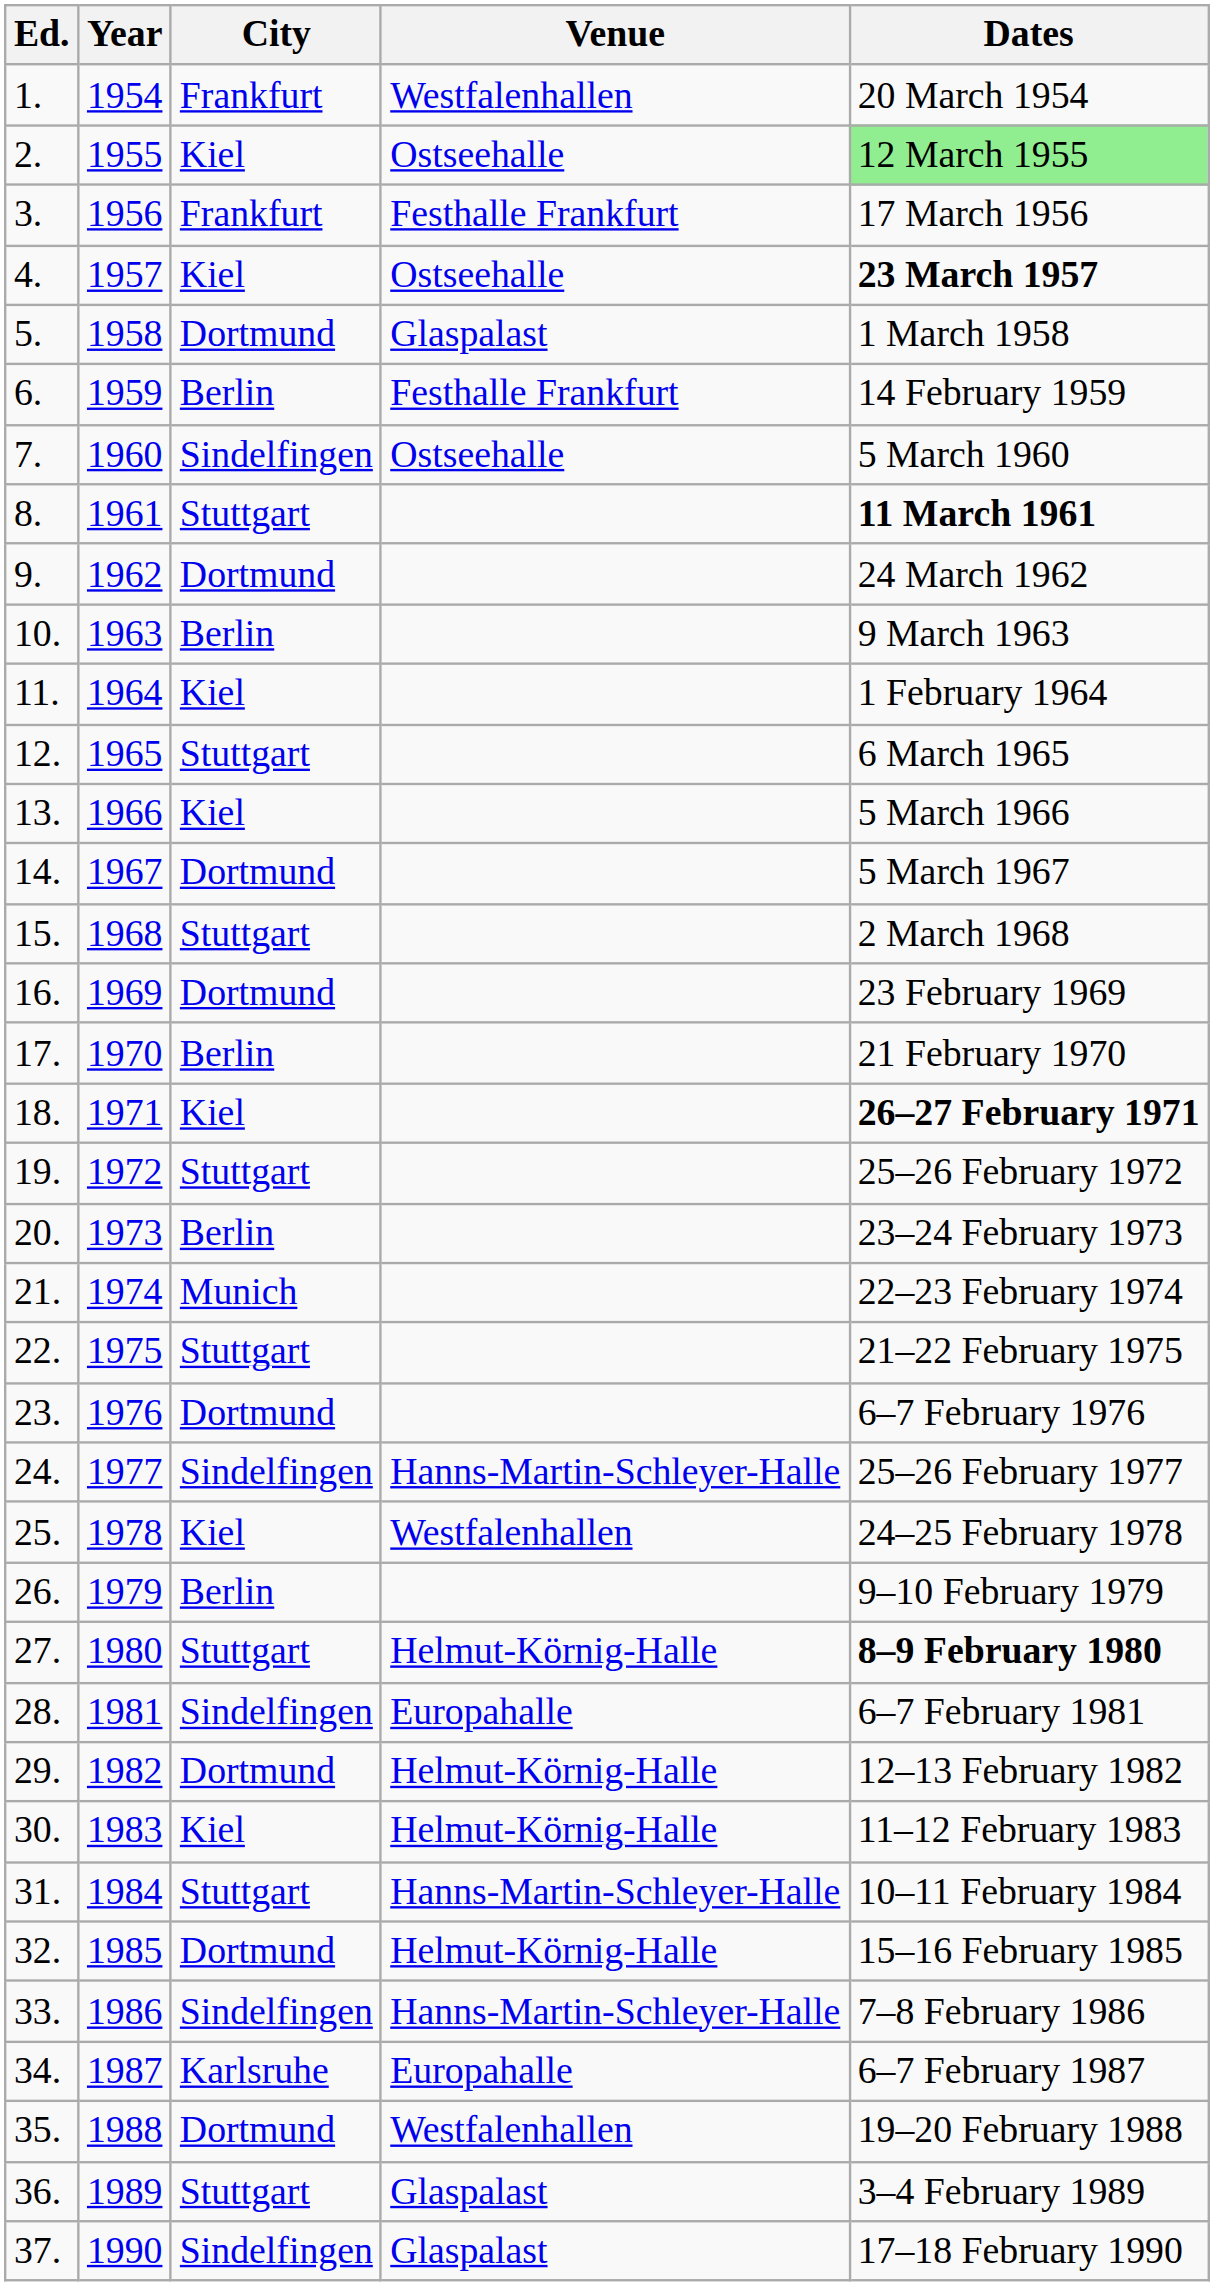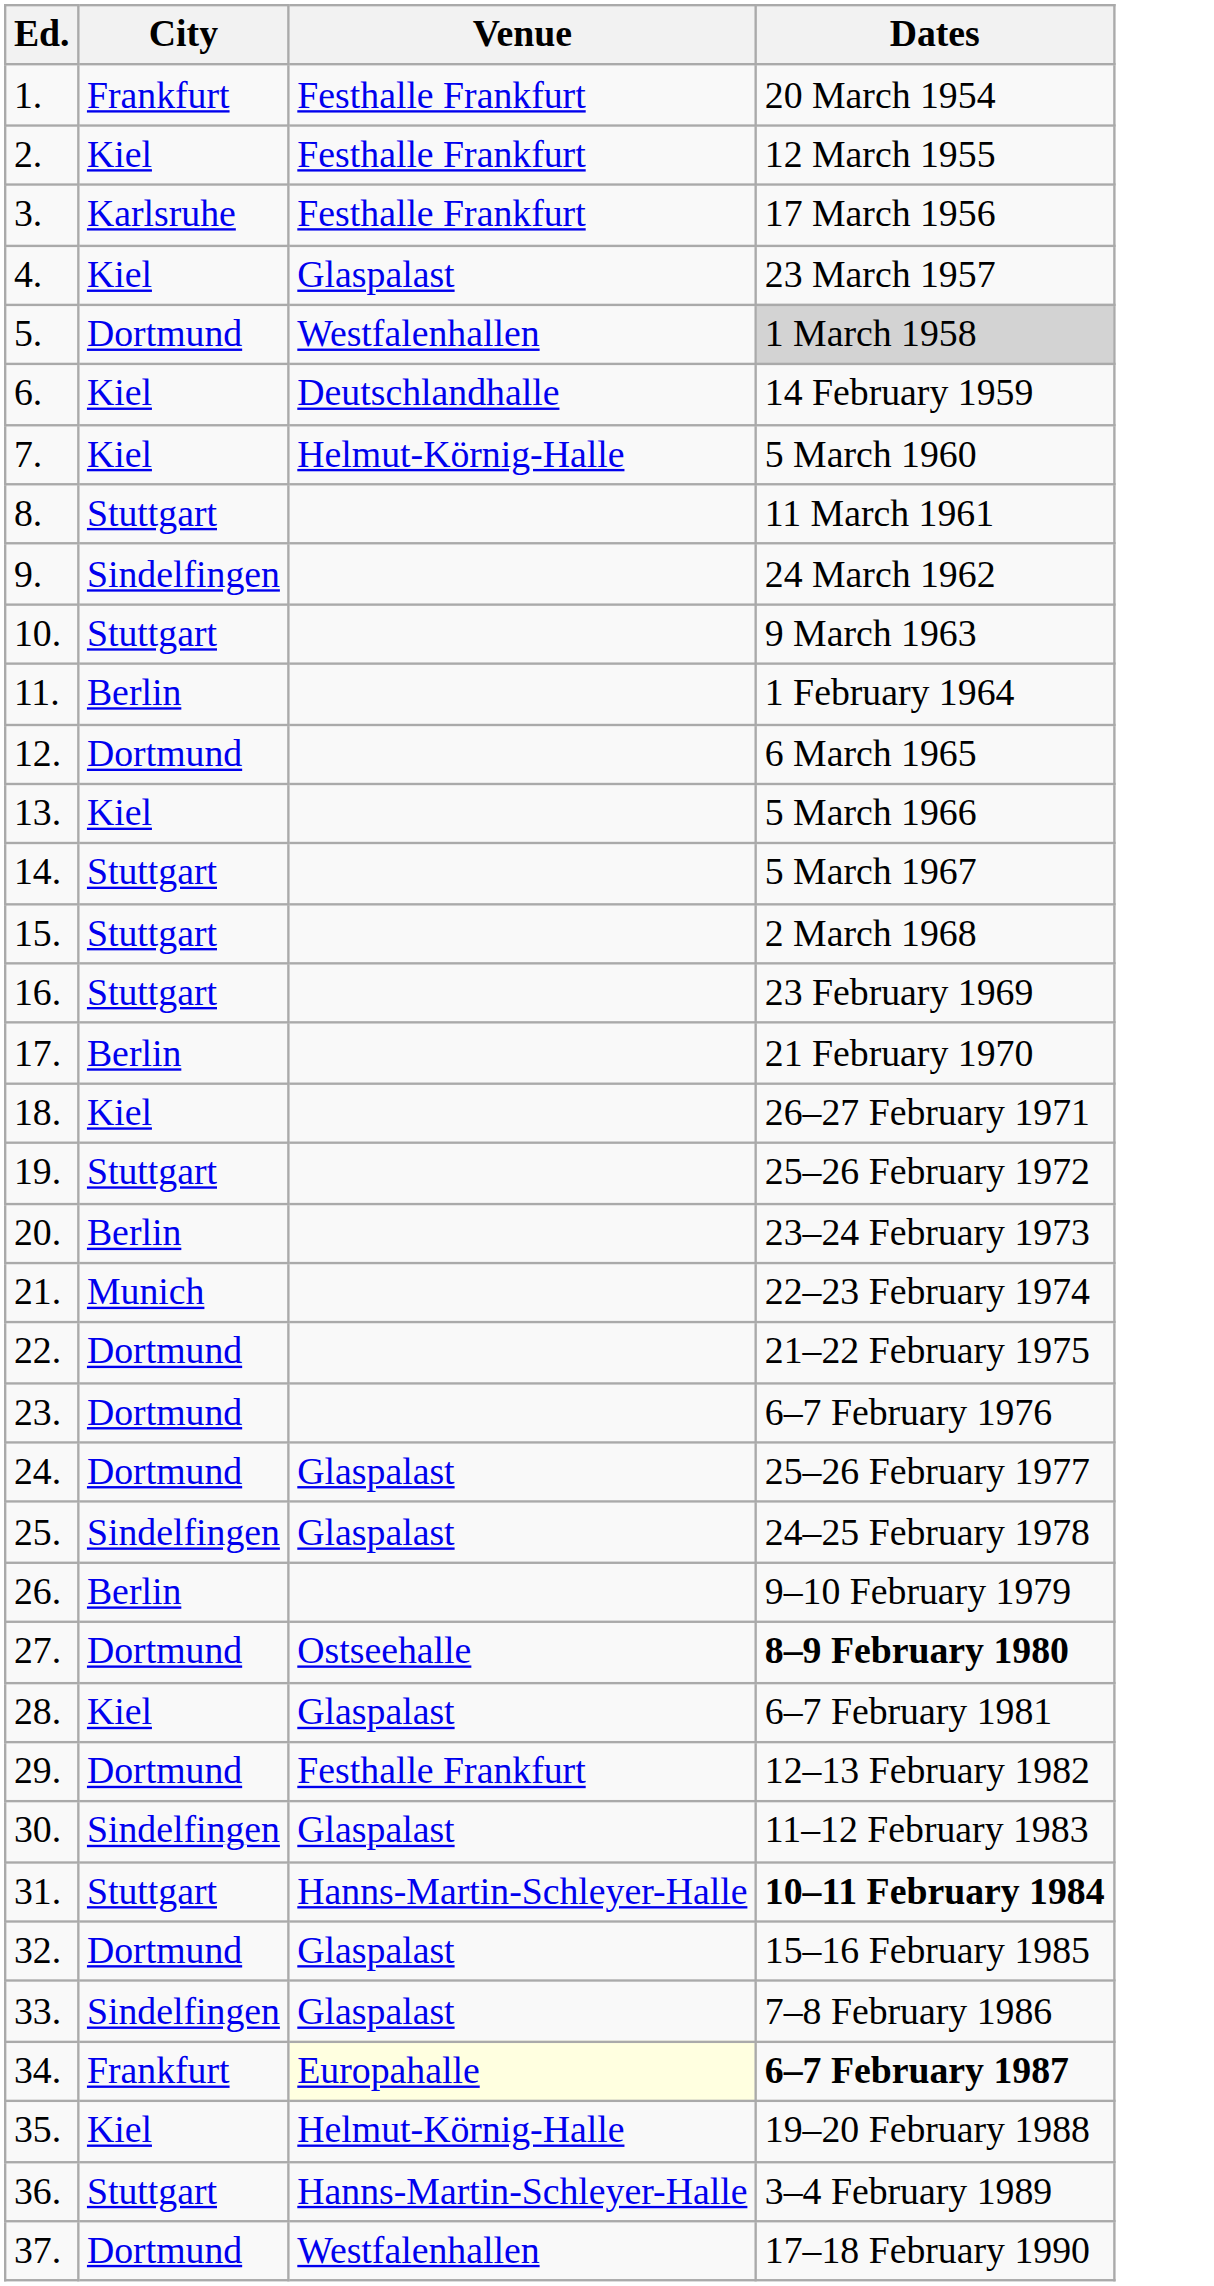 <table class="wikitable">
 <tr>
 <th>Ed.</th>
-<th>Year</th>
 <th>City</th>
 <th>Venue</th>
 <th>Dates</th>
 </tr>
 <tr>
 <td>1.</td>
-<td><a href='#'>1954</a></td>
 <td><a href='#'>Frankfurt</a></td>
-<td><a href='#'>Westfalenhallen</a></td>
+<td><a href='#'>Festhalle Frankfurt</a></td>
 <td>20 March 1954</td>
 </tr>
 <tr>
 <td>2.</td>
-<td><a href='#'>1955</a></td>
 <td><a href='#'>Kiel</a></td>
-<td><a href='#'>Ostseehalle</a></td>
-<td style="background: lightgreen;">12 March 1955</td>
+<td><a href='#'>Festhalle Frankfurt</a></td>
+<td>12 March 1955</td>
 </tr>
 <tr>
 <td>3.</td>
-<td><a href='#'>1956</a></td>
-<td><a href='#'>Frankfurt</a></td>
+<td><a href='#'>Karlsruhe</a></td>
 <td><a href='#'>Festhalle Frankfurt</a></td>
 <td>17 March 1956</td>
 </tr>
 <tr>
 <td>4.</td>
-<td><a href='#'>1957</a></td>
 <td><a href='#'>Kiel</a></td>
-<td><a href='#'>Ostseehalle</a></td>
-<td><strong>23 March 1957</strong></td>
+<td><a href='#'>Glaspalast</a></td>
+<td>23 March 1957</td>
 </tr>
 <tr>
 <td>5.</td>
-<td><a href='#'>1958</a></td>
 <td><a href='#'>Dortmund</a></td>
-<td><a href='#'>Glaspalast</a></td>
-<td>1 March 1958</td>
+<td><a href='#'>Westfalenhallen</a></td>
+<td style="background: lightgrey;">1 March 1958</td>
 </tr>
 <tr>
 <td>6.</td>
-<td><a href='#'>1959</a></td>
-<td><a href='#'>Berlin</a></td>
-<td><a href='#'>Festhalle Frankfurt</a></td>
+<td><a href='#'>Kiel</a></td>
+<td><a href='#'>Deutschlandhalle</a></td>
 <td>14 February 1959</td>
 </tr>
 <tr>
 <td>7.</td>
-<td><a href='#'>1960</a></td>
-<td><a href='#'>Sindelfingen</a></td>
-<td><a href='#'>Ostseehalle</a></td>
+<td><a href='#'>Kiel</a></td>
+<td><a href='#'>Helmut-Körnig-Halle</a></td>
 <td>5 March 1960</td>
 </tr>
 <tr>
 <td>8.</td>
-<td><a href='#'>1961</a></td>
 <td><a href='#'>Stuttgart</a></td>
 <td></td>
-<td><strong>11 March 1961</strong></td>
+<td>11 March 1961</td>
 </tr>
 <tr>
 <td>9.</td>
-<td><a href='#'>1962</a></td>
-<td><a href='#'>Dortmund</a></td>
+<td><a href='#'>Sindelfingen</a></td>
 <td></td>
 <td>24 March 1962</td>
 </tr>
 <tr>
 <td>10.</td>
-<td><a href='#'>1963</a></td>
-<td><a href='#'>Berlin</a></td>
+<td><a href='#'>Stuttgart</a></td>
 <td></td>
 <td>9 March 1963</td>
 </tr>
 <tr>
 <td>11.</td>
-<td><a href='#'>1964</a></td>
-<td><a href='#'>Kiel</a></td>
+<td><a href='#'>Berlin</a></td>
 <td></td>
 <td>1 February 1964</td>
 </tr>
 <tr>
 <td>12.</td>
-<td><a href='#'>1965</a></td>
-<td><a href='#'>Stuttgart</a></td>
+<td><a href='#'>Dortmund</a></td>
 <td></td>
 <td>6 March 1965</td>
 </tr>
 <tr>
 <td>13.</td>
-<td><a href='#'>1966</a></td>
 <td><a href='#'>Kiel</a></td>
 <td></td>
 <td>5 March 1966</td>
 </tr>
 <tr>
 <td>14.</td>
-<td><a href='#'>1967</a></td>
-<td><a href='#'>Dortmund</a></td>
+<td><a href='#'>Stuttgart</a></td>
 <td></td>
 <td>5 March 1967</td>
 </tr>
 <tr>
 <td>15.</td>
-<td><a href='#'>1968</a></td>
 <td><a href='#'>Stuttgart</a></td>
 <td></td>
 <td>2 March 1968</td>
 </tr>
 <tr>
 <td>16.</td>
-<td><a href='#'>1969</a></td>
-<td><a href='#'>Dortmund</a></td>
+<td><a href='#'>Stuttgart</a></td>
 <td></td>
 <td>23 February 1969</td>
 </tr>
 <tr>
 <td>17.</td>
-<td><a href='#'>1970</a></td>
 <td><a href='#'>Berlin</a></td>
 <td></td>
 <td>21 February 1970</td>
 </tr>
 <tr>
 <td>18.</td>
-<td><a href='#'>1971</a></td>
 <td><a href='#'>Kiel</a></td>
 <td></td>
-<td><strong>26–27 February 1971</strong></td>
+<td>26–27 February 1971</td>
 </tr>
 <tr>
 <td>19.</td>
-<td><a href='#'>1972</a></td>
 <td><a href='#'>Stuttgart</a></td>
 <td></td>
 <td>25–26 February 1972</td>
 </tr>
 <tr>
 <td>20.</td>
-<td><a href='#'>1973</a></td>
 <td><a href='#'>Berlin</a></td>
 <td></td>
 <td>23–24 February 1973</td>
 </tr>
 <tr>
 <td>21.</td>
-<td><a href='#'>1974</a></td>
 <td><a href='#'>Munich</a></td>
 <td></td>
 <td>22–23 February 1974</td>
 </tr>
 <tr>
 <td>22.</td>
-<td><a href='#'>1975</a></td>
-<td><a href='#'>Stuttgart</a></td>
+<td><a href='#'>Dortmund</a></td>
 <td></td>
 <td>21–22 February 1975</td>
 </tr>
 <tr>
 <td>23.</td>
-<td><a href='#'>1976</a></td>
 <td><a href='#'>Dortmund</a></td>
 <td></td>
 <td>6–7 February 1976</td>
 </tr>
 <tr>
 <td>24.</td>
-<td><a href='#'>1977</a></td>
-<td><a href='#'>Sindelfingen</a></td>
-<td><a href='#'>Hanns-Martin-Schleyer-Halle</a></td>
+<td><a href='#'>Dortmund</a></td>
+<td><a href='#'>Glaspalast</a></td>
 <td>25–26 February 1977</td>
 </tr>
 <tr>
 <td>25.</td>
-<td><a href='#'>1978</a></td>
-<td><a href='#'>Kiel</a></td>
-<td><a href='#'>Westfalenhallen</a></td>
+<td><a href='#'>Sindelfingen</a></td>
+<td><a href='#'>Glaspalast</a></td>
 <td>24–25 February 1978</td>
 </tr>
 <tr>
 <td>26.</td>
-<td><a href='#'>1979</a></td>
 <td><a href='#'>Berlin</a></td>
 <td></td>
 <td>9–10 February 1979</td>
 </tr>
 <tr>
 <td>27.</td>
-<td><a href='#'>1980</a></td>
-<td><a href='#'>Stuttgart</a></td>
-<td><a href='#'>Helmut-Körnig-Halle</a></td>
+<td><a href='#'>Dortmund</a></td>
+<td><a href='#'>Ostseehalle</a></td>
 <td><strong>8–9 February 1980</strong></td>
 </tr>
 <tr>
 <td>28.</td>
-<td><a href='#'>1981</a></td>
-<td><a href='#'>Sindelfingen</a></td>
-<td><a href='#'>Europahalle</a></td>
+<td><a href='#'>Kiel</a></td>
+<td><a href='#'>Glaspalast</a></td>
 <td>6–7 February 1981</td>
 </tr>
 <tr>
 <td>29.</td>
-<td><a href='#'>1982</a></td>
 <td><a href='#'>Dortmund</a></td>
-<td><a href='#'>Helmut-Körnig-Halle</a></td>
+<td><a href='#'>Festhalle Frankfurt</a></td>
 <td>12–13 February 1982</td>
 </tr>
 <tr>
 <td>30.</td>
-<td><a href='#'>1983</a></td>
-<td><a href='#'>Kiel</a></td>
-<td><a href='#'>Helmut-Körnig-Halle</a></td>
+<td><a href='#'>Sindelfingen</a></td>
+<td><a href='#'>Glaspalast</a></td>
 <td>11–12 February 1983</td>
 </tr>
 <tr>
 <td>31.</td>
-<td><a href='#'>1984</a></td>
 <td><a href='#'>Stuttgart</a></td>
 <td><a href='#'>Hanns-Martin-Schleyer-Halle</a></td>
-<td>10–11 February 1984</td>
+<td><strong>10–11 February 1984</strong></td>
 </tr>
 <tr>
 <td>32.</td>
-<td><a href='#'>1985</a></td>
 <td><a href='#'>Dortmund</a></td>
-<td><a href='#'>Helmut-Körnig-Halle</a></td>
+<td><a href='#'>Glaspalast</a></td>
 <td>15–16 February 1985</td>
 </tr>
 <tr>
 <td>33.</td>
-<td><a href='#'>1986</a></td>
 <td><a href='#'>Sindelfingen</a></td>
-<td><a href='#'>Hanns-Martin-Schleyer-Halle</a></td>
+<td><a href='#'>Glaspalast</a></td>
 <td>7–8 February 1986</td>
 </tr>
 <tr>
 <td>34.</td>
-<td><a href='#'>1987</a></td>
-<td><a href='#'>Karlsruhe</a></td>
-<td><a href='#'>Europahalle</a></td>
-<td>6–7 February 1987</td>
+<td><a href='#'>Frankfurt</a></td>
+<td style="background: lightyellow;"><a href='#'>Europahalle</a></td>
+<td><strong>6–7 February 1987</strong></td>
 </tr>
 <tr>
 <td>35.</td>
-<td><a href='#'>1988</a></td>
-<td><a href='#'>Dortmund</a></td>
-<td><a href='#'>Westfalenhallen</a></td>
+<td><a href='#'>Kiel</a></td>
+<td><a href='#'>Helmut-Körnig-Halle</a></td>
 <td>19–20 February 1988</td>
 </tr>
 <tr>
 <td>36.</td>
-<td><a href='#'>1989</a></td>
 <td><a href='#'>Stuttgart</a></td>
-<td><a href='#'>Glaspalast</a></td>
+<td><a href='#'>Hanns-Martin-Schleyer-Halle</a></td>
 <td>3–4 February 1989</td>
 </tr>
 <tr>
 <td>37.</td>
-<td><a href='#'>1990</a></td>
-<td><a href='#'>Sindelfingen</a></td>
-<td><a href='#'>Glaspalast</a></td>
+<td><a href='#'>Dortmund</a></td>
+<td><a href='#'>Westfalenhallen</a></td>
 <td>17–18 February 1990</td>
 </tr>
 </table>
